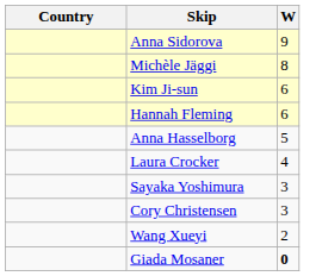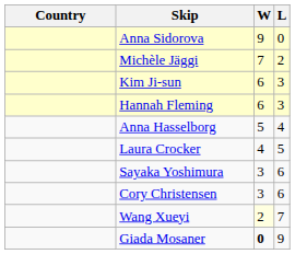 <table class=wikitable>
 <tr>
 <th width=120>Country</th>
 <th width=150>Skip</th>
 <th>W</th>
+<th>L</th>
 </tr>
 <tr bgcolor =#ffffcc>
 <td></td>
 <td><a href='#'>Anna Sidorova</a></td>
 <td>9</td>
+<td>0</td>
 </tr>
 <tr bgcolor=#ffffcc>
 <td></td>
 <td><a href='#'>Michèle Jäggi</a></td>
-<td>8</td>
+<td>7</td>
+<td>2</td>
 </tr>
 <tr bgcolor=#ffffcc>
 <td></td>
 <td><a href='#'>Kim Ji-sun</a></td>
 <td>6</td>
+<td>3</td>
 </tr>
 <tr bgcolor=#ffffcc>
 <td></td>
 <td><a href='#'>Hannah Fleming</a></td>
 <td>6</td>
+<td>3</td>
 </tr>
 <tr>
 <td></td>
 <td><a href='#'>Anna Hasselborg</a></td>
 <td>5</td>
+<td>4</td>
 </tr>
 <tr>
 <td></td>
 <td><a href='#'>Laura Crocker</a></td>
 <td>4</td>
+<td>5</td>
 </tr>
 <tr>
 <td></td>
 <td><a href='#'>Sayaka Yoshimura</a></td>
 <td>3</td>
+<td>6</td>
 </tr>
 <tr>
 <td></td>
 <td><a href='#'>Cory Christensen</a></td>
 <td>3</td>
+<td>6</td>
 </tr>
 <tr>
 <td></td>
 <td><a href='#'>Wang Xueyi</a></td>
-<td>2</td>
+<td style="background: lightyellow;">2</td>
+<td>7</td>
 </tr>
 <tr>
 <td></td>
 <td><a href='#'>Giada Mosaner</a></td>
 <td><strong>0</strong></td>
+<td>9</td>
 </tr>
 </table>
